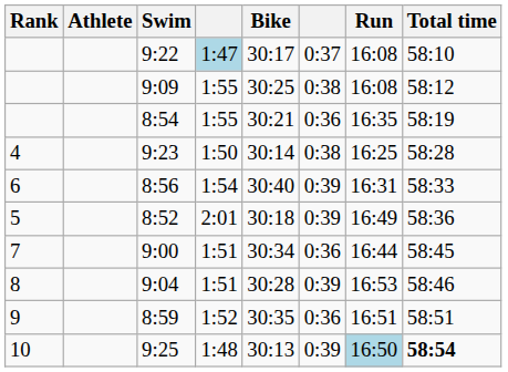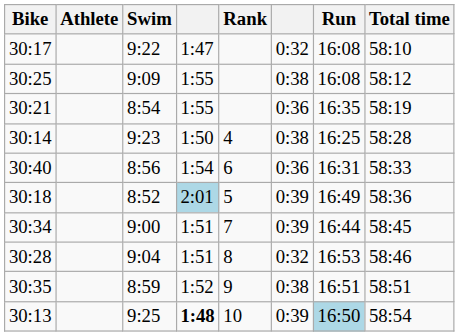 <table class="wikitable sortable">
 <tr>
-<th>Rank</th>
+<th>Bike</th>
 <th>Athlete</th>
 <th>Swim</th>
 <th></th>
-<th>Bike</th>
+<th>Rank</th>
 <th></th>
 <th>Run</th>
 <th>Total time</th>
 </tr>
 <tr>
-<td></td>
+<td>30:17</td>
 <td></td>
 <td>9:22</td>
-<td style="background: lightblue;">1:47</td>
-<td>30:17</td>
-<td>0:37</td>
+<td>1:47</td>
+<td></td>
+<td>0:32</td>
 <td>16:08</td>
 <td>58:10</td>
 </tr>
 <tr>
-<td></td>
+<td>30:25</td>
 <td></td>
 <td>9:09</td>
 <td>1:55</td>
-<td>30:25</td>
+<td></td>
 <td>0:38</td>
 <td>16:08</td>
 <td>58:12</td>
 </tr>
 <tr>
-<td></td>
+<td>30:21</td>
 <td></td>
 <td>8:54</td>
 <td>1:55</td>
-<td>30:21</td>
+<td></td>
 <td>0:36</td>
 <td>16:35</td>
 <td>58:19</td>
 </tr>
 <tr>
-<td>4</td>
+<td>30:14</td>
 <td></td>
 <td>9:23</td>
 <td>1:50</td>
-<td>30:14</td>
+<td>4</td>
 <td>0:38</td>
 <td>16:25</td>
 <td>58:28</td>
 </tr>
 <tr>
-<td>6</td>
+<td>30:40</td>
 <td></td>
 <td>8:56</td>
 <td>1:54</td>
-<td>30:40</td>
-<td>0:39</td>
+<td>6</td>
+<td>0:36</td>
 <td>16:31</td>
 <td>58:33</td>
 </tr>
 <tr>
-<td>5</td>
+<td>30:18</td>
 <td></td>
 <td>8:52</td>
-<td>2:01</td>
-<td>30:18</td>
+<td style="background: lightblue;">2:01</td>
+<td>5</td>
 <td>0:39</td>
 <td>16:49</td>
 <td>58:36</td>
 </tr>
 <tr>
-<td>7</td>
+<td>30:34</td>
 <td></td>
 <td>9:00</td>
 <td>1:51</td>
-<td>30:34</td>
-<td>0:36</td>
+<td>7</td>
+<td>0:39</td>
 <td>16:44</td>
 <td>58:45</td>
 </tr>
 <tr>
-<td>8</td>
+<td>30:28</td>
 <td></td>
 <td>9:04</td>
 <td>1:51</td>
-<td>30:28</td>
-<td>0:39</td>
+<td>8</td>
+<td>0:32</td>
 <td>16:53</td>
 <td>58:46</td>
 </tr>
 <tr>
-<td>9</td>
+<td>30:35</td>
 <td></td>
 <td>8:59</td>
 <td>1:52</td>
-<td>30:35</td>
-<td>0:36</td>
+<td>9</td>
+<td>0:38</td>
 <td>16:51</td>
 <td>58:51</td>
 </tr>
 <tr>
-<td>10</td>
+<td>30:13</td>
 <td></td>
 <td>9:25</td>
-<td>1:48</td>
-<td>30:13</td>
+<td><strong>1:48</strong></td>
+<td>10</td>
 <td>0:39</td>
 <td style="background: lightblue;">16:50</td>
-<td><strong>58:54</strong></td>
+<td>58:54</td>
 </tr>
 </table>
